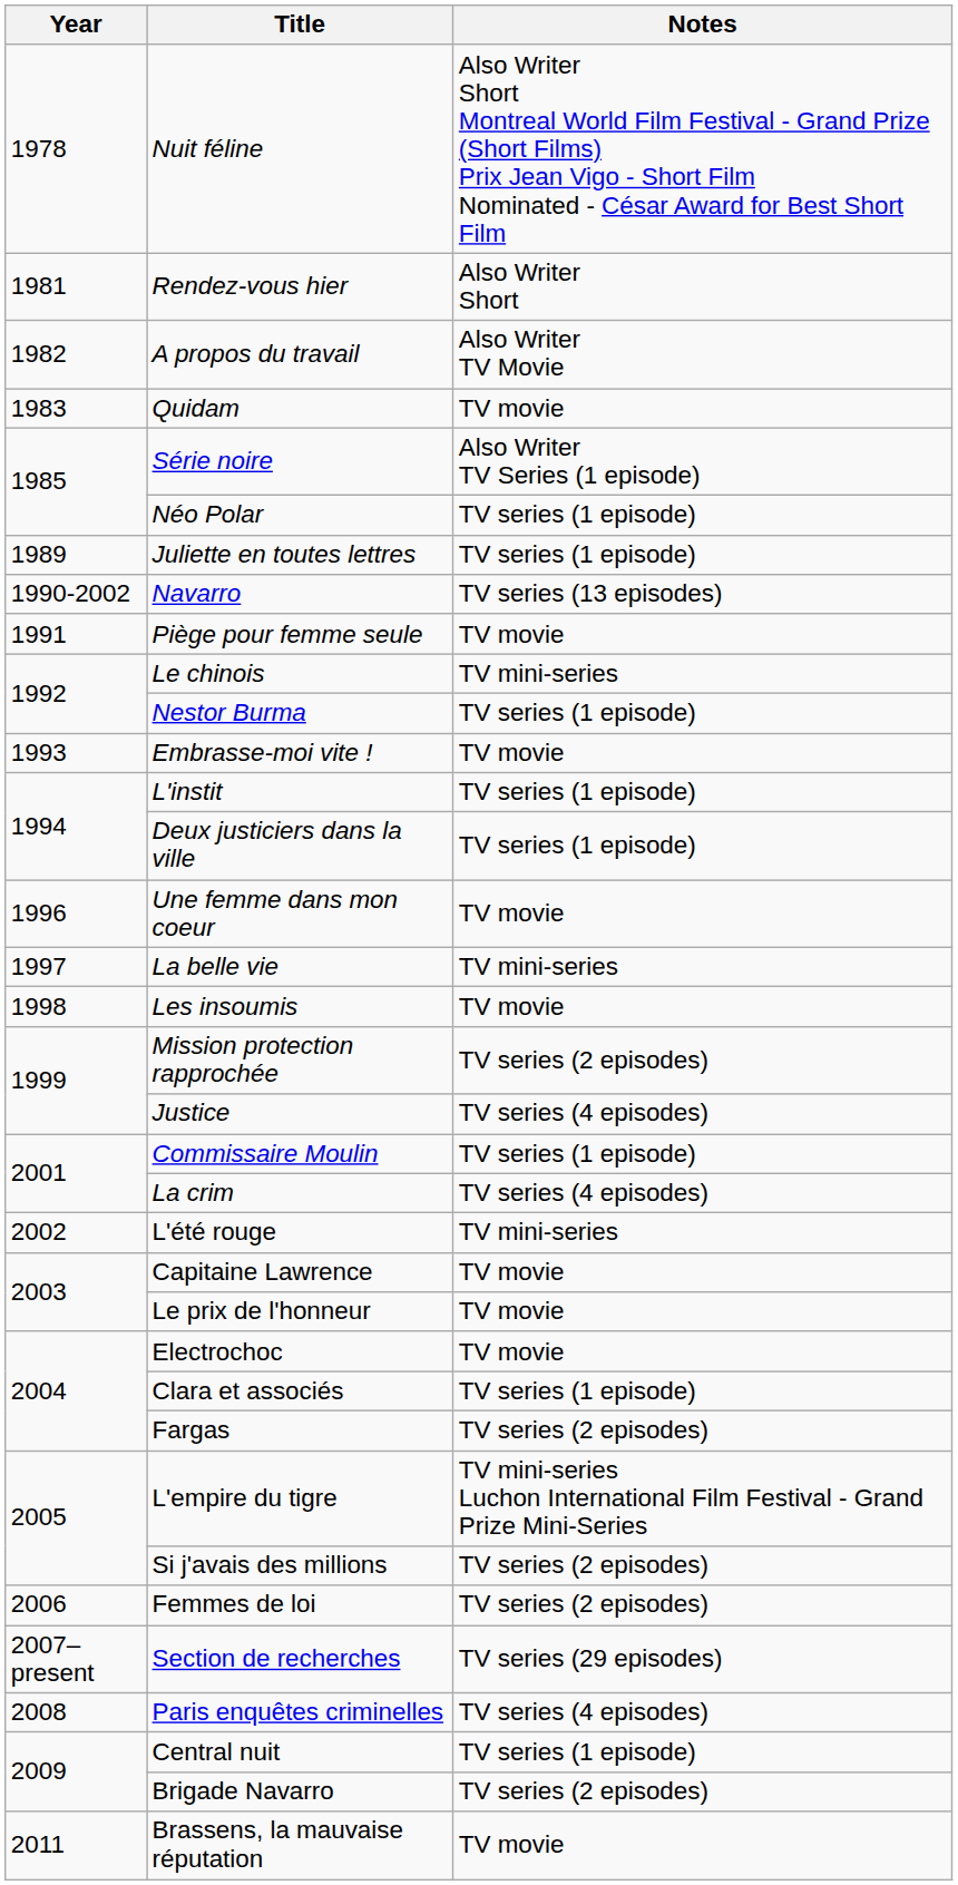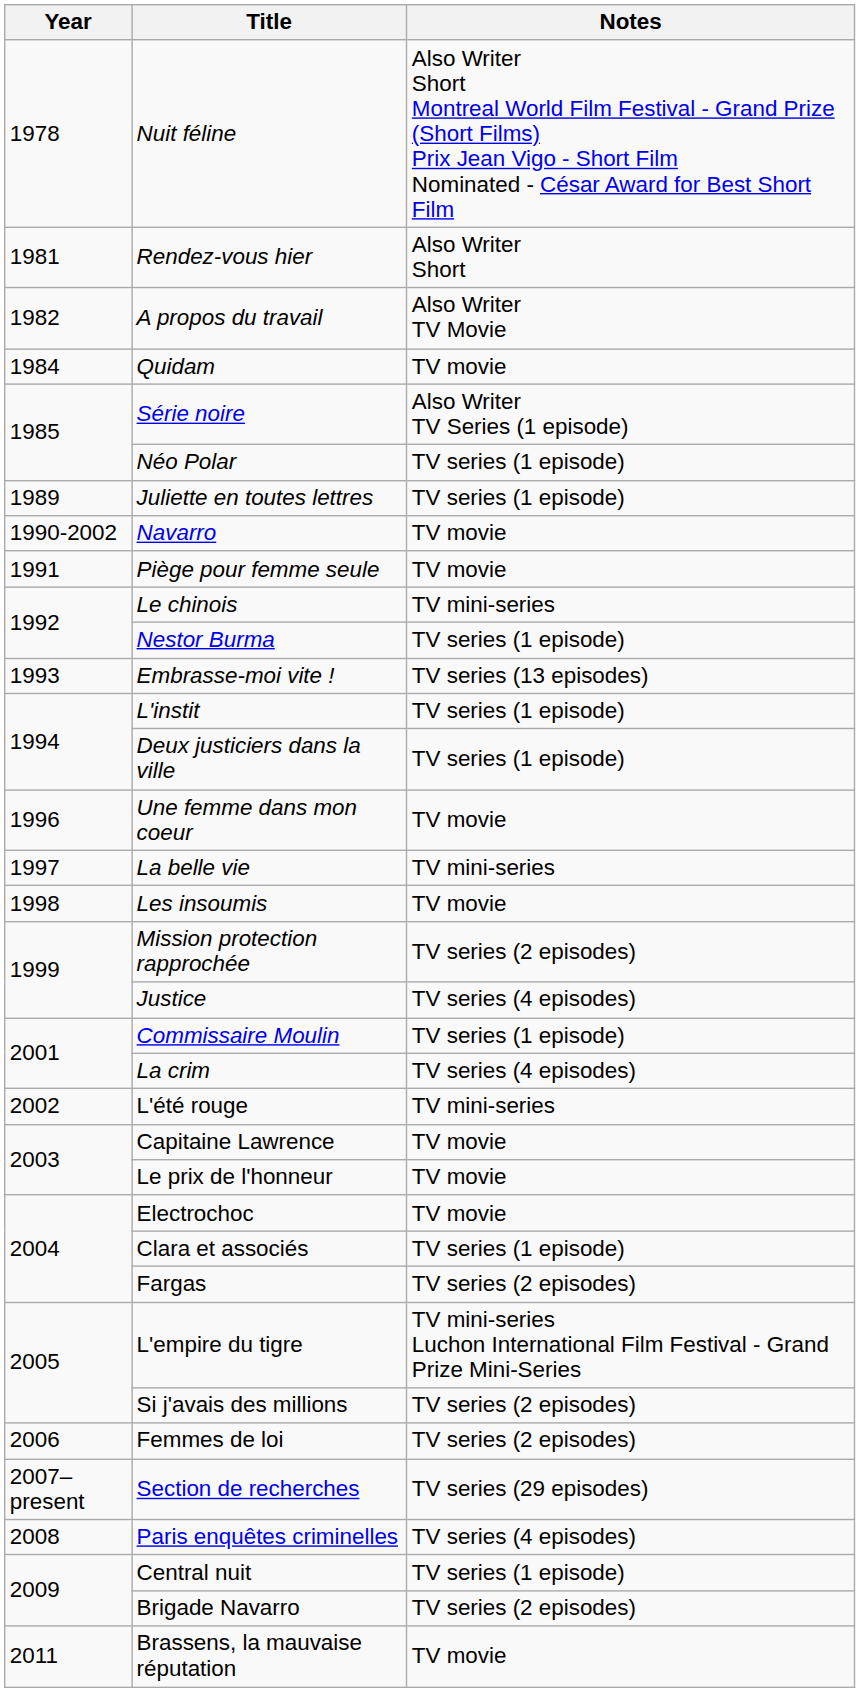 <table class="wikitable sortable">
 <tr>
 <th>Year</th>
 <th>Title</th>
 <th class="unsortable">Notes</th>
 </tr>
 <tr>
 <td rowspan=1>1978</td>
 <td><em>Nuit féline</em></td>
 <td>Also Writer<br>Short<br><a href='#'>Montreal World Film Festival - Grand Prize (Short Films)</a><br><a href='#'>Prix Jean Vigo - Short Film</a><br>Nominated - <a href='#'>César Award for Best Short Film</a></td>
 </tr>
 <tr>
 <td rowspan=1>1981</td>
 <td><em>Rendez-vous hier</em></td>
 <td>Also Writer<br>Short</td>
 </tr>
 <tr>
 <td rowspan=1>1982</td>
 <td><em>A propos du travail</em></td>
 <td>Also Writer<br>TV Movie</td>
 </tr>
 <tr>
-<td rowspan=1>1983</td>
+<td rowspan=1>1984</td>
 <td><em>Quidam</em></td>
 <td>TV movie</td>
 </tr>
 <tr>
 <td rowspan=2>1985</td>
 <td><em><a href='#'>Série noire</a></em></td>
 <td>Also Writer<br>TV Series (1 episode)</td>
 </tr>
 <tr>
 <td><em>Néo Polar</em></td>
 <td>TV series (1 episode)</td>
 </tr>
 <tr>
 <td rowspan=1>1989</td>
 <td><em>Juliette en toutes lettres</em></td>
 <td>TV series (1 episode)</td>
 </tr>
 <tr>
 <td rowspan=1>1990-2002</td>
 <td><em><a href='#'>Navarro</a></em></td>
-<td>TV series (13 episodes)</td>
+<td>TV movie</td>
 </tr>
 <tr>
 <td rowspan=1>1991</td>
 <td><em>Piège pour femme seule</em></td>
 <td>TV movie</td>
 </tr>
 <tr>
 <td rowspan=2>1992</td>
 <td><em>Le chinois</em></td>
 <td>TV mini-series</td>
 </tr>
 <tr>
 <td><em><a href='#'>Nestor Burma</a></em></td>
 <td>TV series (1 episode)</td>
 </tr>
 <tr>
 <td rowspan=1>1993</td>
 <td><em>Embrasse-moi vite !</em></td>
-<td>TV movie</td>
+<td>TV series (13 episodes)</td>
 </tr>
 <tr>
 <td rowspan=2>1994</td>
 <td><em>L'instit</em></td>
 <td>TV series (1 episode)</td>
 </tr>
 <tr>
 <td><em>Deux justiciers dans la ville</em></td>
 <td>TV series (1 episode)</td>
 </tr>
 <tr>
 <td rowspan=1>1996</td>
 <td><em>Une femme dans mon coeur</em></td>
 <td>TV movie</td>
 </tr>
 <tr>
 <td rowspan=1>1997</td>
 <td><em>La belle vie</em></td>
 <td>TV mini-series</td>
 </tr>
 <tr>
 <td rowspan=1>1998</td>
 <td><em>Les insoumis</em></td>
 <td>TV movie</td>
 </tr>
 <tr>
 <td rowspan=2>1999</td>
 <td><em>Mission protection rapprochée</em></td>
 <td>TV series (2 episodes)</td>
 </tr>
 <tr>
 <td><em>Justice</em></td>
 <td>TV series (4 episodes)</td>
 </tr>
 <tr>
 <td rowspan=2>2001</td>
 <td><em><a href='#'>Commissaire Moulin</a></em></td>
 <td>TV series (1 episode)</td>
 </tr>
 <tr>
 <td><em>La crim<strong></td>
 <td>TV series (4 episodes)</td>
 </tr>
 <tr>
 <td rowspan=1>2002</td>
 <td></em>L'été rouge<em></td>
 <td>TV mini-series</td>
 </tr>
 <tr>
 <td rowspan=2>2003</td>
 <td></em>Capitaine Lawrence<em></td>
 <td>TV movie</td>
 </tr>
 <tr>
 <td></em>Le prix de l'honneur<em></td>
 <td>TV movie</td>
 </tr>
 <tr>
 <td rowspan=3>2004</td>
 <td></em>Electrochoc<em></td>
 <td>TV movie</td>
 </tr>
 <tr>
 <td></em>Clara et associés<em></td>
 <td>TV series (1 episode)</td>
 </tr>
 <tr>
 <td></em>Fargas<em></td>
 <td>TV series (2 episodes)</td>
 </tr>
 <tr>
 <td rowspan=2>2005</td>
 <td></em>L'empire du tigre<em></td>
 <td>TV mini-series<br>Luchon International Film Festival - Grand Prize Mini-Series</td>
 </tr>
 <tr>
 <td></em>Si j'avais des millions<em></td>
 <td>TV series (2 episodes)</td>
 </tr>
 <tr>
 <td rowspan=1>2006</td>
 <td></em>Femmes de loi<em></td>
 <td>TV series (2 episodes)</td>
 </tr>
 <tr>
 <td rowspan=1>2007–present</td>
 <td></em><a href='#'>Section de recherches</a><em></td>
 <td>TV series (29 episodes)</td>
 </tr>
 <tr>
 <td rowspan=1>2008</td>
 <td></em><a href='#'>Paris enquêtes criminelles</a><em></td>
 <td>TV series (4 episodes)</td>
 </tr>
 <tr>
 <td rowspan=2>2009</td>
 <td></em>Central nuit<em></td>
 <td>TV series (1 episode)</td>
 </tr>
 <tr>
 <td></em>Brigade Navarro<em></td>
 <td>TV series (2 episodes)</td>
 </tr>
 <tr>
 <td rowspan=1>2011</td>
 <td></em>Brassens, la mauvaise réputation<em></td>
 <td>TV movie</td>
 </tr>
 <tr>
 </tr>
 </table>
